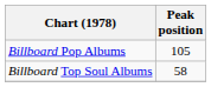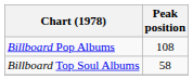 <table class="wikitable">
 <tr>
 <th>Chart (1978)</th>
 <th>Peak<br>position</th>
 </tr>
 <tr>
 <td><a href='#'><em>Billboard</em> Pop Albums</a></td>
-<td align=center>105</td>
+<td align=center>108</td>
 </tr>
 <tr>
 <td><em>Billboard</em> <a href='#'>Top Soul Albums</a></td>
 <td align=center>58</td>
 </tr>
 <tr>
 </tr>
 </table>
